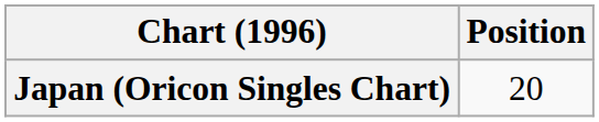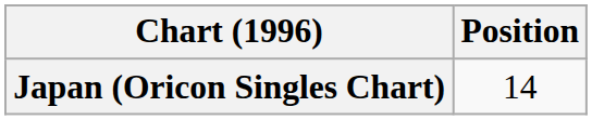 <table class="wikitable plainrowheaders" style="text-align:center">
 <tr>
 <th scope="col">Chart (1996)</th>
 <th scope="col">Position</th>
 </tr>
 <tr>
 <th scope="row">Japan (Oricon Singles Chart)</th>
-<td>20</td>
+<td>14</td>
 </tr>
 </table>
